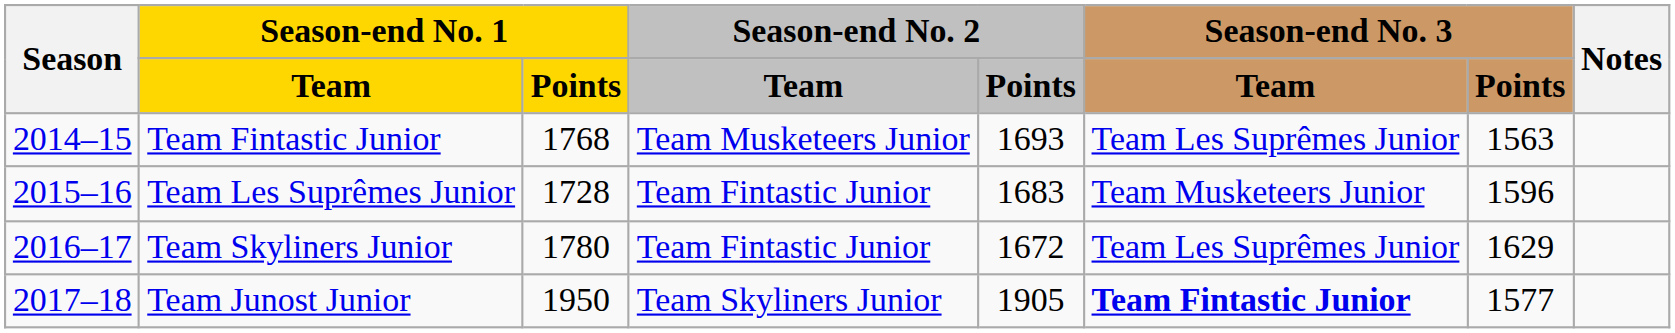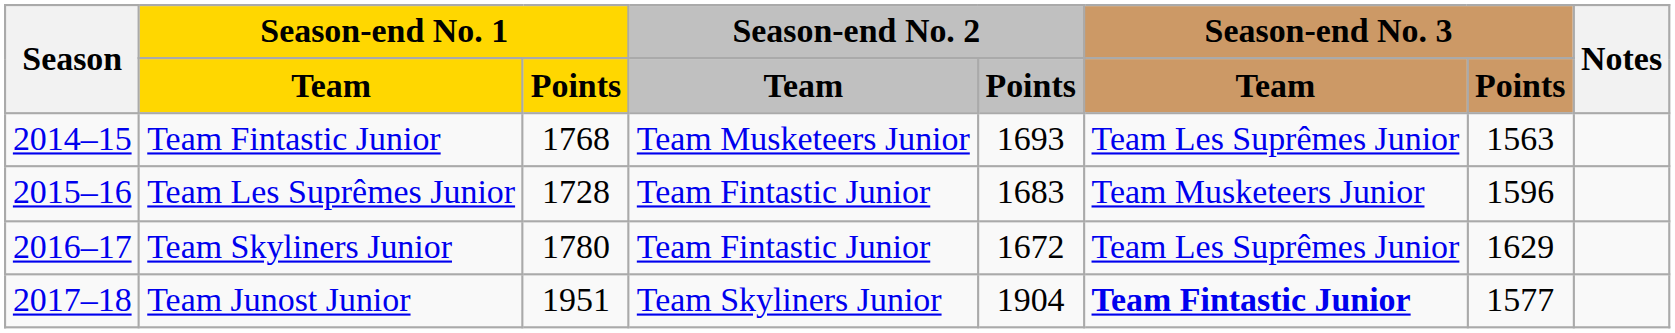 <table class="wikitable sortable">
 <tr>
 <th rowspan="2">Season</th>
 <th colspan="2" style="background-color: gold;">Season-end No. 1</th>
 <th colspan="2" style="background-color: silver;">Season-end No. 2</th>
 <th colspan="2" style="background-color: #cc9966;">Season-end No. 3</th>
 <th rowspan="2">Notes</th>
 </tr>
 <tr>
 <th style="background-color: gold;">Team</th>
 <th style="background-color: gold;">Points</th>
 <th style="background-color: silver;">Team</th>
 <th style="background-color: silver;">Points</th>
 <th style="background-color: #cc9966;">Team</th>
 <th style="background-color: #cc9966;">Points</th>
 </tr>
 <tr>
 <td><a href='#'>2014–15</a></td>
 <td> <a href='#'>Team Fintastic Junior</a></td>
 <td style="text-align: center;">1768</td>
 <td> <a href='#'>Team Musketeers Junior</a></td>
 <td style="text-align: center;">1693</td>
 <td> <a href='#'>Team Les Suprêmes Junior</a></td>
 <td style="text-align: center;">1563</td>
 <td></td>
 </tr>
 <tr>
 <td><a href='#'>2015–16</a></td>
 <td> <a href='#'>Team Les Suprêmes Junior</a></td>
 <td style="text-align: center;">1728</td>
 <td> <a href='#'>Team Fintastic Junior</a></td>
 <td style="text-align: center;">1683</td>
 <td> <a href='#'>Team Musketeers Junior</a></td>
 <td style="text-align: center;">1596</td>
 <td></td>
 </tr>
 <tr>
 <td><a href='#'>2016–17</a></td>
 <td> <a href='#'>Team Skyliners Junior</a></td>
 <td style="text-align: center;">1780</td>
 <td> <a href='#'>Team Fintastic Junior</a></td>
 <td style="text-align: center;">1672</td>
 <td> <a href='#'>Team Les Suprêmes Junior</a></td>
 <td style="text-align: center;">1629</td>
 <td></td>
 </tr>
 <tr>
 <td><a href='#'>2017–18</a></td>
 <td> <a href='#'>Team Junost Junior</a></td>
-<td style="text-align: center;">1950</td>
+<td style="text-align: center;">1951</td>
 <td> <a href='#'>Team Skyliners Junior</a></td>
-<td style="text-align: center;">1905</td>
+<td style="text-align: center;">1904</td>
 <td><strong> <a href='#'>Team Fintastic Junior</a></strong></td>
 <td style="text-align: center;">1577</td>
 <td></td>
 </tr>
 </table>
